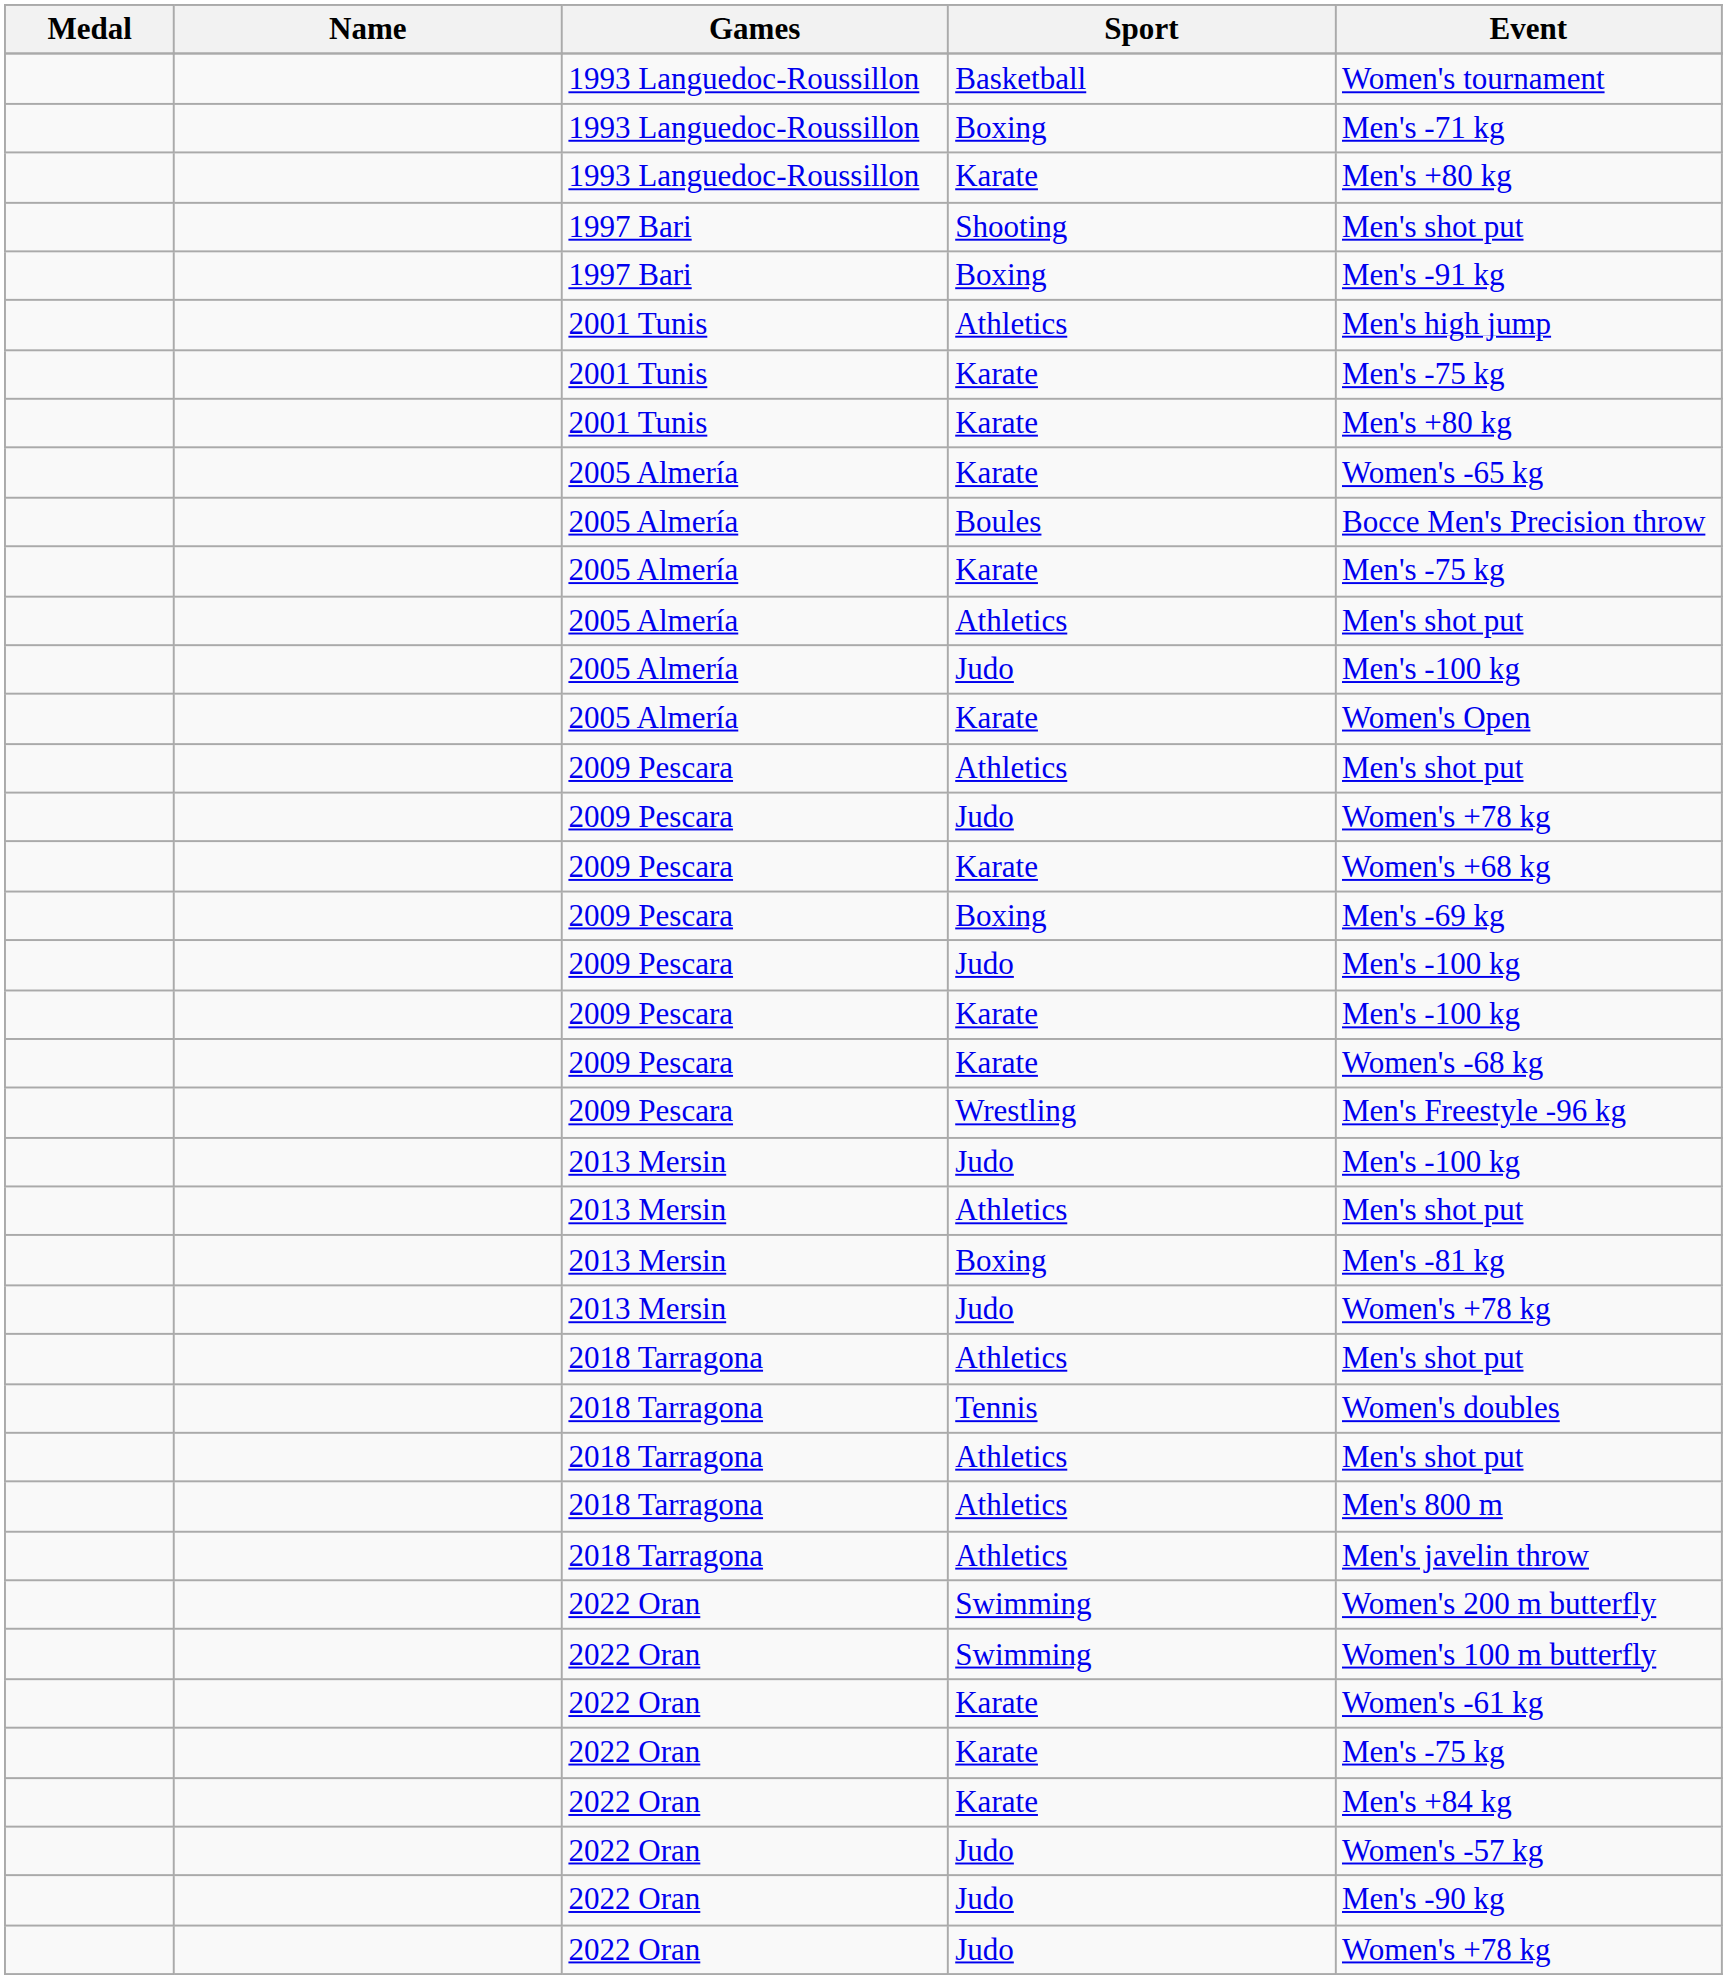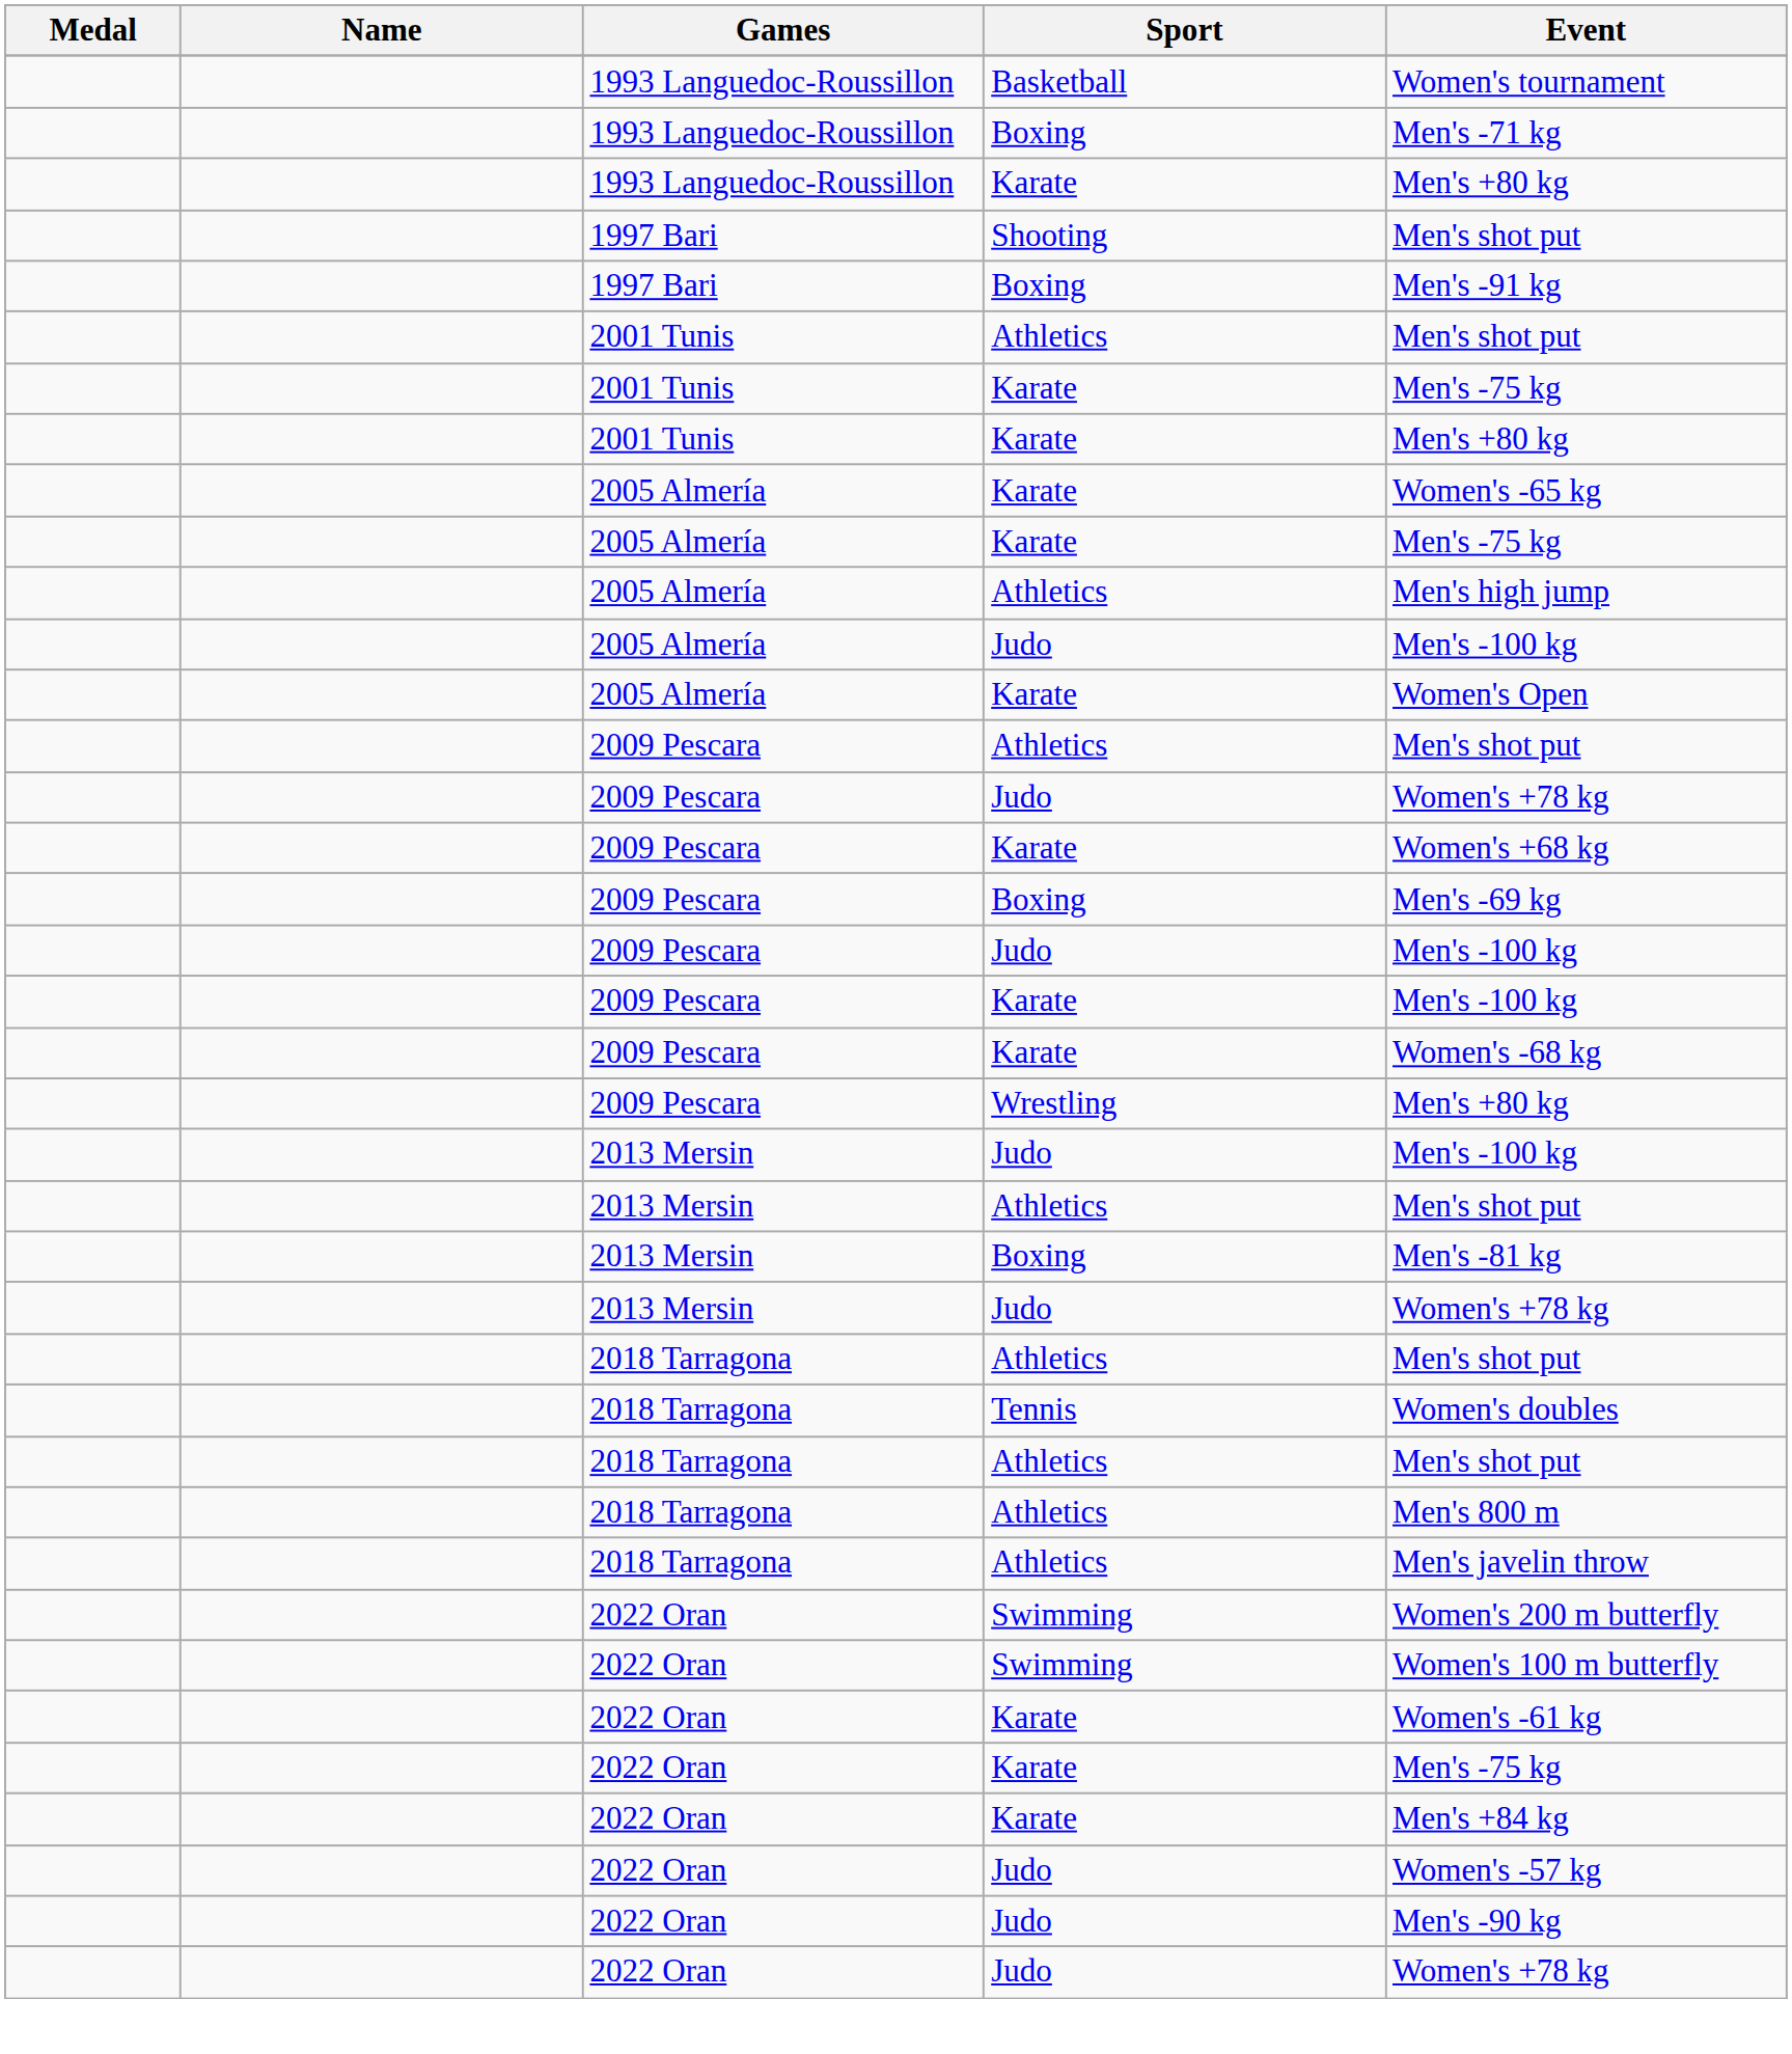 <table class="wikitable sortable">
 <tr>
 <th style="width:5em">Medal</th>
 <th style="width:12em">Name</th>
 <th style="width:12em">Games</th>
 <th style="width:12em">Sport</th>
 <th style="width:12em">Event</th>
 </tr>
 <tr>
 </tr>
 <tr>
 <td></td>
 <td></td>
 <td> <a href='#'>1993 Languedoc-Roussillon</a></td>
 <td> <a href='#'>Basketball</a></td>
 <td><a href='#'>Women's tournament</a></td>
 </tr>
 <tr>
 <td></td>
 <td></td>
 <td> <a href='#'>1993 Languedoc-Roussillon</a></td>
 <td> <a href='#'>Boxing</a></td>
 <td><a href='#'>Men's -71 kg</a></td>
 </tr>
 <tr>
 <td></td>
 <td></td>
 <td> <a href='#'>1993 Languedoc-Roussillon</a></td>
 <td> <a href='#'>Karate</a></td>
 <td><a href='#'>Men's +80 kg</a></td>
 </tr>
 <tr>
 <td></td>
 <td></td>
 <td> <a href='#'>1997 Bari</a></td>
 <td> <a href='#'>Shooting</a></td>
 <td><a href='#'>Men's shot put</a></td>
 </tr>
 <tr>
 <td></td>
 <td></td>
 <td> <a href='#'>1997 Bari</a></td>
 <td> <a href='#'>Boxing</a></td>
 <td><a href='#'>Men's -91 kg</a></td>
 </tr>
 <tr>
 <td></td>
 <td></td>
 <td> <a href='#'>2001 Tunis</a></td>
 <td> <a href='#'>Athletics</a></td>
-<td><a href='#'>Men's high jump</a></td>
+<td><a href='#'>Men's shot put</a></td>
 </tr>
 <tr>
 <td></td>
 <td></td>
 <td> <a href='#'>2001 Tunis</a></td>
 <td> <a href='#'>Karate</a></td>
 <td><a href='#'>Men's -75 kg</a></td>
 </tr>
 <tr>
 <td></td>
 <td></td>
 <td> <a href='#'>2001 Tunis</a></td>
 <td> <a href='#'>Karate</a></td>
 <td><a href='#'>Men's +80 kg</a></td>
 </tr>
 <tr>
 <td></td>
 <td></td>
 <td> <a href='#'>2005 Almería</a></td>
 <td> <a href='#'>Karate</a></td>
 <td><a href='#'>Women's -65 kg</a></td>
 </tr>
 <tr>
 <td></td>
 <td></td>
 <td> <a href='#'>2005 Almería</a></td>
-<td> <a href='#'>Boules</a></td>
-<td><a href='#'>Bocce Men's Precision throw</a></td>
-</tr>
-<tr>
-<td></td>
-<td></td>
-<td> <a href='#'>2005 Almería</a></td>
 <td> <a href='#'>Karate</a></td>
 <td><a href='#'>Men's -75 kg</a></td>
 </tr>
 <tr>
 <td></td>
 <td></td>
 <td> <a href='#'>2005 Almería</a></td>
 <td> <a href='#'>Athletics</a></td>
-<td><a href='#'>Men's shot put</a></td>
+<td><a href='#'>Men's high jump</a></td>
 </tr>
 <tr>
 <td></td>
 <td></td>
 <td> <a href='#'>2005 Almería</a></td>
 <td> <a href='#'>Judo</a></td>
 <td><a href='#'>Men's -100 kg</a></td>
 </tr>
 <tr>
 <td></td>
 <td></td>
 <td> <a href='#'>2005 Almería</a></td>
 <td> <a href='#'>Karate</a></td>
 <td><a href='#'>Women's Open</a></td>
 </tr>
 <tr>
 <td></td>
 <td></td>
 <td> <a href='#'>2009 Pescara</a></td>
 <td> <a href='#'>Athletics</a></td>
 <td><a href='#'>Men's shot put</a></td>
 </tr>
 <tr>
 <td></td>
 <td></td>
 <td> <a href='#'>2009 Pescara</a></td>
 <td> <a href='#'>Judo</a></td>
 <td><a href='#'>Women's +78 kg</a></td>
 </tr>
 <tr>
 <td></td>
 <td></td>
 <td> <a href='#'>2009 Pescara</a></td>
 <td> <a href='#'>Karate</a></td>
 <td><a href='#'>Women's +68 kg</a></td>
 </tr>
 <tr>
 <td></td>
 <td></td>
 <td> <a href='#'>2009 Pescara</a></td>
 <td> <a href='#'>Boxing</a></td>
 <td><a href='#'>Men's -69 kg</a></td>
 </tr>
 <tr>
 <td></td>
 <td></td>
 <td> <a href='#'>2009 Pescara</a></td>
 <td> <a href='#'>Judo</a></td>
 <td><a href='#'>Men's -100 kg</a></td>
 </tr>
 <tr>
 <td></td>
 <td></td>
 <td> <a href='#'>2009 Pescara</a></td>
 <td> <a href='#'>Karate</a></td>
 <td><a href='#'>Men's -100 kg</a></td>
 </tr>
 <tr>
 <td></td>
 <td></td>
 <td> <a href='#'>2009 Pescara</a></td>
 <td> <a href='#'>Karate</a></td>
 <td><a href='#'>Women's -68 kg</a></td>
 </tr>
 <tr>
 <td></td>
 <td></td>
 <td> <a href='#'>2009 Pescara</a></td>
 <td> <a href='#'>Wrestling</a></td>
-<td><a href='#'>Men's Freestyle -96 kg</a></td>
+<td><a href='#'>Men's +80 kg</a></td>
 </tr>
 <tr>
 <td></td>
 <td></td>
 <td> <a href='#'>2013 Mersin</a></td>
 <td> <a href='#'>Judo</a></td>
 <td><a href='#'>Men's -100 kg</a></td>
 </tr>
 <tr>
 <td></td>
 <td></td>
 <td> <a href='#'>2013 Mersin</a></td>
 <td> <a href='#'>Athletics</a></td>
 <td><a href='#'>Men's shot put</a></td>
 </tr>
 <tr>
 <td></td>
 <td></td>
 <td> <a href='#'>2013 Mersin</a></td>
 <td> <a href='#'>Boxing</a></td>
 <td><a href='#'>Men's -81 kg</a></td>
 </tr>
 <tr>
 <td></td>
 <td></td>
 <td> <a href='#'>2013 Mersin</a></td>
 <td> <a href='#'>Judo</a></td>
 <td><a href='#'>Women's +78 kg</a></td>
 </tr>
 <tr>
 <td></td>
 <td></td>
 <td> <a href='#'>2018 Tarragona</a></td>
 <td> <a href='#'>Athletics</a></td>
 <td><a href='#'>Men's shot put</a></td>
 </tr>
 <tr>
 <td></td>
 <td><br></td>
 <td> <a href='#'>2018 Tarragona</a></td>
 <td> <a href='#'>Tennis</a></td>
 <td><a href='#'>Women's doubles</a></td>
 </tr>
 <tr>
 <td></td>
 <td></td>
 <td> <a href='#'>2018 Tarragona</a></td>
 <td> <a href='#'>Athletics</a></td>
 <td><a href='#'>Men's shot put</a></td>
 </tr>
 <tr>
 <td></td>
 <td></td>
 <td> <a href='#'>2018 Tarragona</a></td>
 <td> <a href='#'>Athletics</a></td>
 <td><a href='#'>Men's 800 m</a></td>
 </tr>
 <tr>
 <td></td>
 <td></td>
 <td> <a href='#'>2018 Tarragona</a></td>
 <td> <a href='#'>Athletics</a></td>
 <td><a href='#'>Men's javelin throw</a></td>
 </tr>
 <tr>
 <td></td>
 <td></td>
 <td> <a href='#'>2022 Oran</a></td>
 <td> <a href='#'>Swimming</a></td>
 <td><a href='#'>Women's 200 m butterfly</a></td>
 </tr>
 <tr>
 <td></td>
 <td></td>
 <td> <a href='#'>2022 Oran</a></td>
 <td> <a href='#'>Swimming</a></td>
 <td><a href='#'>Women's 100 m butterfly</a></td>
 </tr>
 <tr>
 <td></td>
 <td></td>
 <td> <a href='#'>2022 Oran</a></td>
 <td> <a href='#'>Karate</a></td>
 <td><a href='#'>Women's -61 kg</a></td>
 </tr>
 <tr>
 <td></td>
 <td></td>
 <td> <a href='#'>2022 Oran</a></td>
 <td> <a href='#'>Karate</a></td>
 <td><a href='#'>Men's -75 kg</a></td>
 </tr>
 <tr>
 <td></td>
 <td></td>
 <td> <a href='#'>2022 Oran</a></td>
 <td> <a href='#'>Karate</a></td>
 <td><a href='#'>Men's +84 kg</a></td>
 </tr>
 <tr>
 <td></td>
 <td></td>
 <td> <a href='#'>2022 Oran</a></td>
 <td> <a href='#'>Judo</a></td>
 <td><a href='#'>Women's -57 kg</a></td>
 </tr>
 <tr>
 <td></td>
 <td></td>
 <td> <a href='#'>2022 Oran</a></td>
 <td> <a href='#'>Judo</a></td>
 <td><a href='#'>Men's -90 kg</a></td>
 </tr>
 <tr>
 <td></td>
 <td></td>
 <td> <a href='#'>2022 Oran</a></td>
 <td> <a href='#'>Judo</a></td>
 <td><a href='#'>Women's +78 kg</a></td>
 </tr>
 </table>
